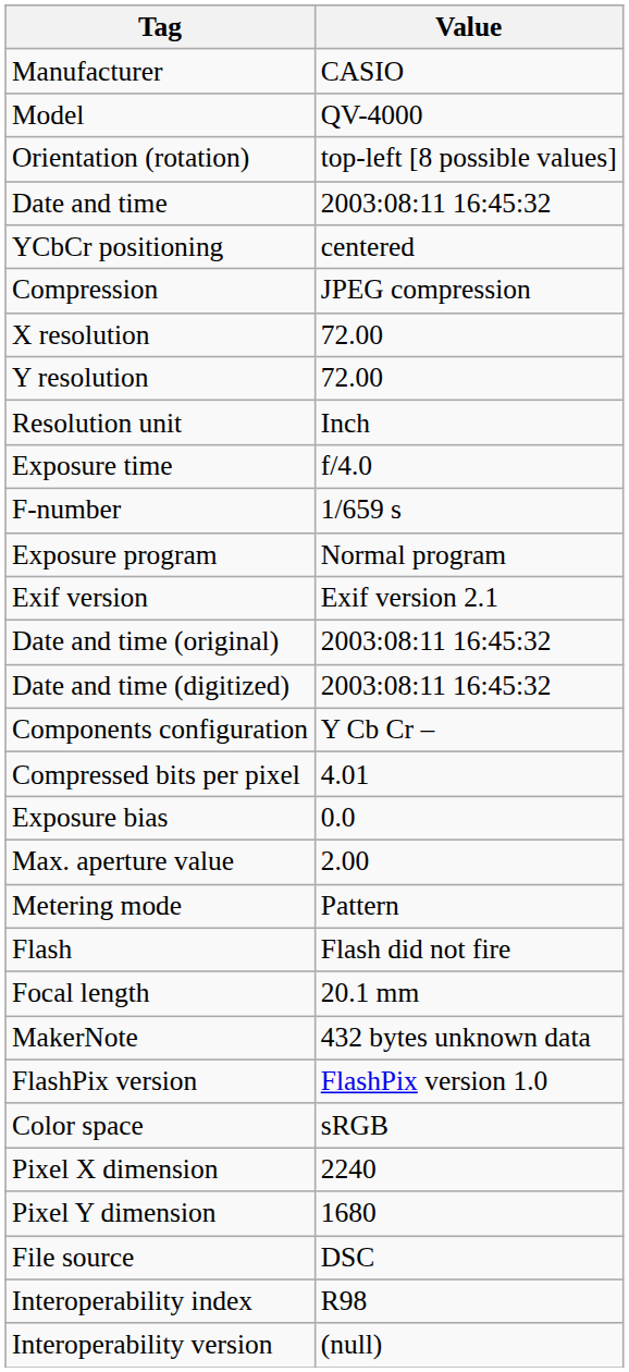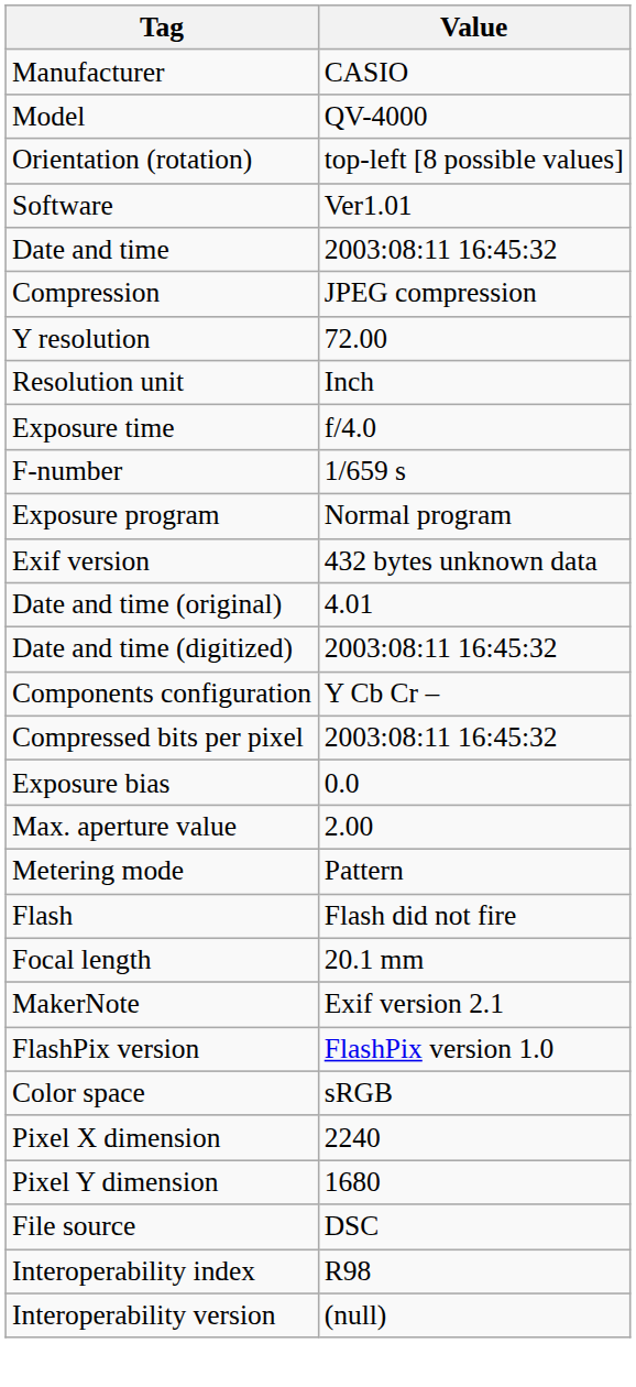 <table class="wikitable" style="margin:auto;">
 <tr>
 <th>Tag</th>
 <th>Value</th>
 </tr>
 <tr>
 <td>Manufacturer</td>
 <td>CASIO</td>
 </tr>
 <tr>
 <td>Model</td>
 <td>QV-4000</td>
 </tr>
 <tr>
 <td>Orientation (rotation)</td>
 <td>top-left [8 possible values]</td>
 </tr>
 <tr>
+<td>Software</td>
+<td>Ver1.01</td>
+</tr>
+<tr>
 <td>Date and time</td>
 <td>2003:08:11 16:45:32</td>
 </tr>
 <tr>
-<td>YCbCr positioning</td>
-<td>centered</td>
-</tr>
-<tr>
 <td>Compression</td>
 <td>JPEG compression</td>
-</tr>
-<tr>
-<td>X resolution</td>
-<td>72.00</td>
 </tr>
 <tr>
 <td>Y resolution</td>
 <td>72.00</td>
 </tr>
 <tr>
 <td>Resolution unit</td>
 <td>Inch</td>
 </tr>
 <tr>
 <td>Exposure time</td>
 <td>f/4.0</td>
 </tr>
 <tr>
 <td>F-number</td>
 <td>1/659 s</td>
 </tr>
 <tr>
 <td>Exposure program</td>
 <td>Normal program</td>
 </tr>
 <tr>
 <td>Exif version</td>
-<td>Exif version 2.1</td>
+<td>432 bytes unknown data</td>
 </tr>
 <tr>
 <td>Date and time (original)</td>
-<td>2003:08:11 16:45:32</td>
+<td>4.01</td>
 </tr>
 <tr>
 <td>Date and time (digitized)</td>
 <td>2003:08:11 16:45:32</td>
 </tr>
 <tr>
 <td>Components configuration</td>
 <td>Y Cb Cr –</td>
 </tr>
 <tr>
 <td>Compressed bits per pixel</td>
-<td>4.01</td>
+<td>2003:08:11 16:45:32</td>
 </tr>
 <tr>
 <td>Exposure bias</td>
 <td>0.0</td>
 </tr>
 <tr>
 <td>Max. aperture value</td>
 <td>2.00</td>
 </tr>
 <tr>
 <td>Metering mode</td>
 <td>Pattern</td>
 </tr>
 <tr>
 <td>Flash</td>
 <td>Flash did not fire</td>
 </tr>
 <tr>
 <td>Focal length</td>
 <td>20.1 mm</td>
 </tr>
 <tr>
 <td>MakerNote</td>
-<td>432 bytes unknown data</td>
+<td>Exif version 2.1</td>
 </tr>
 <tr>
 <td>FlashPix version</td>
 <td><a href='#'>FlashPix</a> version 1.0</td>
 </tr>
 <tr>
 <td>Color space</td>
 <td>sRGB</td>
 </tr>
 <tr>
 <td>Pixel X dimension</td>
 <td>2240</td>
 </tr>
 <tr>
 <td>Pixel Y dimension</td>
 <td>1680</td>
 </tr>
 <tr>
 <td>File source</td>
 <td>DSC</td>
 </tr>
 <tr>
 <td>Interoperability index</td>
 <td>R98</td>
 </tr>
 <tr>
 <td>Interoperability version</td>
 <td>(null)</td>
 </tr>
 </table>
